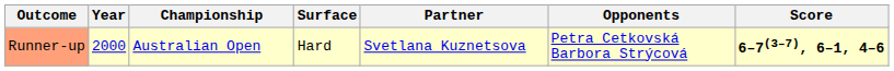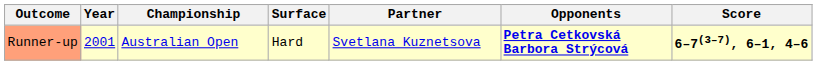 <table class="sortable wikitable" style=font-size:97%>
 <tr>
 <th>Outcome</th>
 <th>Year</th>
 <th width=140>Championship</th>
 <th>Surface</th>
 <th width=160>Partner</th>
 <th width=160>Opponents</th>
 <th width=130>Score</th>
 </tr>
 <tr style="background:#ffc;">
 <td style="background:#ffa07a;">Runner-up</td>
-<td><a href='#'>2000</a></td>
+<td><a href='#'>2001</a></td>
 <td><a href='#'>Australian Open</a></td>
 <td>Hard</td>
 <td> <a href='#'>Svetlana Kuznetsova</a></td>
-<td> <a href='#'>Petra Cetkovská</a> <br>  <a href='#'>Barbora Strýcová</a></td>
+<td><strong> <a href='#'>Petra Cetkovská</a> <br>  <a href='#'>Barbora Strýcová</a></strong></td>
 <td><strong>6–7<sup>(3–7)</sup>, 6–1, 4–6</strong></td>
 </tr>
 </table>
